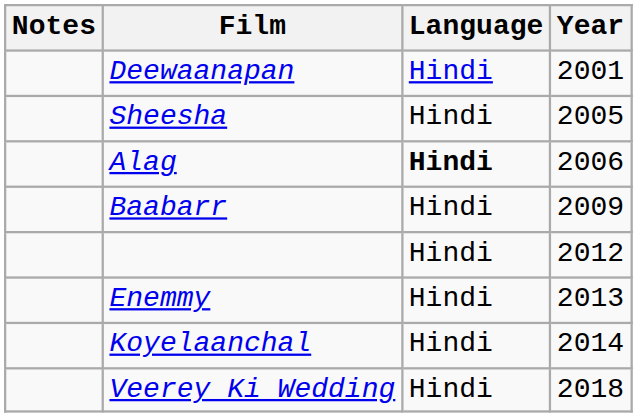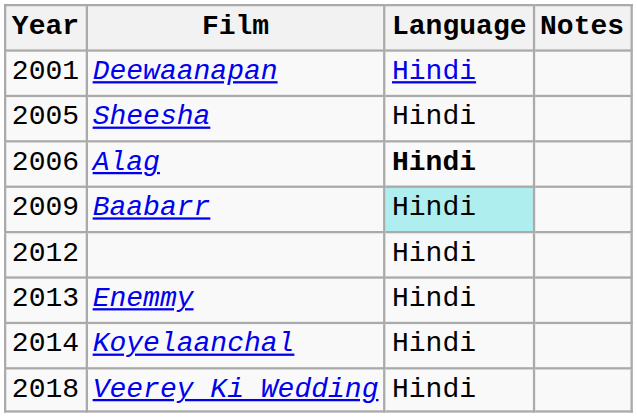 <table class="wikitable sortable" style="font-size: 95%;">
 <tr>
-<th>Notes</th>
+<th>Year</th>
 <th>Film</th>
 <th>Language</th>
-<th>Year</th>
+<th>Notes</th>
 </tr>
 <tr>
-<td></td>
+<td>2001</td>
 <td><em><a href='#'>Deewaanapan</a></em></td>
 <td><a href='#'>Hindi</a></td>
-<td>2001</td>
+<td></td>
 </tr>
 <tr>
-<td></td>
+<td>2005</td>
 <td><em><a href='#'>Sheesha</a></em></td>
 <td>Hindi</td>
-<td>2005</td>
+<td></td>
 </tr>
 <tr>
-<td></td>
+<td>2006</td>
 <td><em><a href='#'>Alag</a></em></td>
 <td><strong>Hindi</strong></td>
-<td>2006</td>
+<td></td>
 </tr>
 <tr>
+<td>2009</td>
+<td><em><a href='#'>Baabarr</a></em></td>
+<td style="background: paleturquoise;">Hindi</td>
 <td></td>
-<td><em><a href='#'>Baabarr</a></em></td>
-<td>Hindi</td>
-<td>2009</td>
 </tr>
 <tr>
-<td></td>
+<td>2012</td>
 <td></td>
 <td>Hindi</td>
-<td>2012</td>
+<td></td>
 </tr>
 <tr>
-<td></td>
+<td>2013</td>
 <td><em><a href='#'>Enemmy</a></em></td>
 <td>Hindi</td>
-<td>2013</td>
+<td></td>
 </tr>
 <tr>
-<td></td>
+<td>2014</td>
 <td><em><a href='#'>Koyelaanchal</a></em></td>
 <td>Hindi</td>
-<td>2014</td>
+<td></td>
 </tr>
 <tr>
-<td></td>
+<td>2018</td>
 <td><em><a href='#'>Veerey Ki Wedding</a></em></td>
 <td>Hindi</td>
-<td>2018</td>
+<td></td>
 </tr>
 </table>
